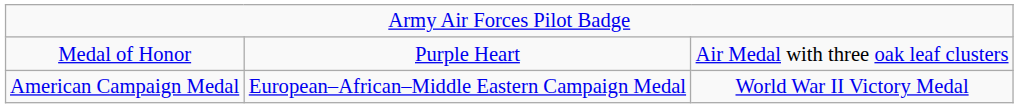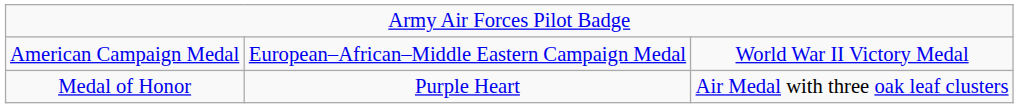 <table class="wikitable" style="margin:1em auto; text-align:center;">
 <tr>
 <td colspan="3"><a href='#'>Army Air Forces Pilot Badge</a></td>
+</tr>
+<tr>
+<td><a href='#'>American Campaign Medal</a></td>
+<td><a href='#'>European–African–Middle Eastern Campaign Medal</a></td>
+<td><a href='#'>World War II Victory Medal</a></td>
 </tr>
 <tr>
 <td><a href='#'>Medal of Honor</a></td>
 <td><a href='#'>Purple Heart</a></td>
 <td><a href='#'>Air Medal</a> with three <a href='#'>oak leaf clusters</a></td>
 </tr>
-<tr>
-<td><a href='#'>American Campaign Medal</a></td>
-<td><a href='#'>European–African–Middle Eastern Campaign Medal</a></td>
-<td><a href='#'>World War II Victory Medal</a></td>
-</tr>
 </table>
